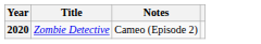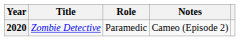 <table class="wikitable plainrowheaders">
 <tr>
 <th scope="col">Year</th>
 <th scope="col">Title</th>
+<th scope="col">Role</th>
 <th scope="col">Notes</th>
 <th scope="col" class="unsortable"></th>
 </tr>
 <tr>
 <th scope="row">2020</th>
 <td><em><a href='#'>Zombie Detective</a></em></td>
+<td>Paramedic</td>
 <td>Cameo (Episode 2)</td>
 <td style="text-align:center"></td>
 </tr>
 </table>
